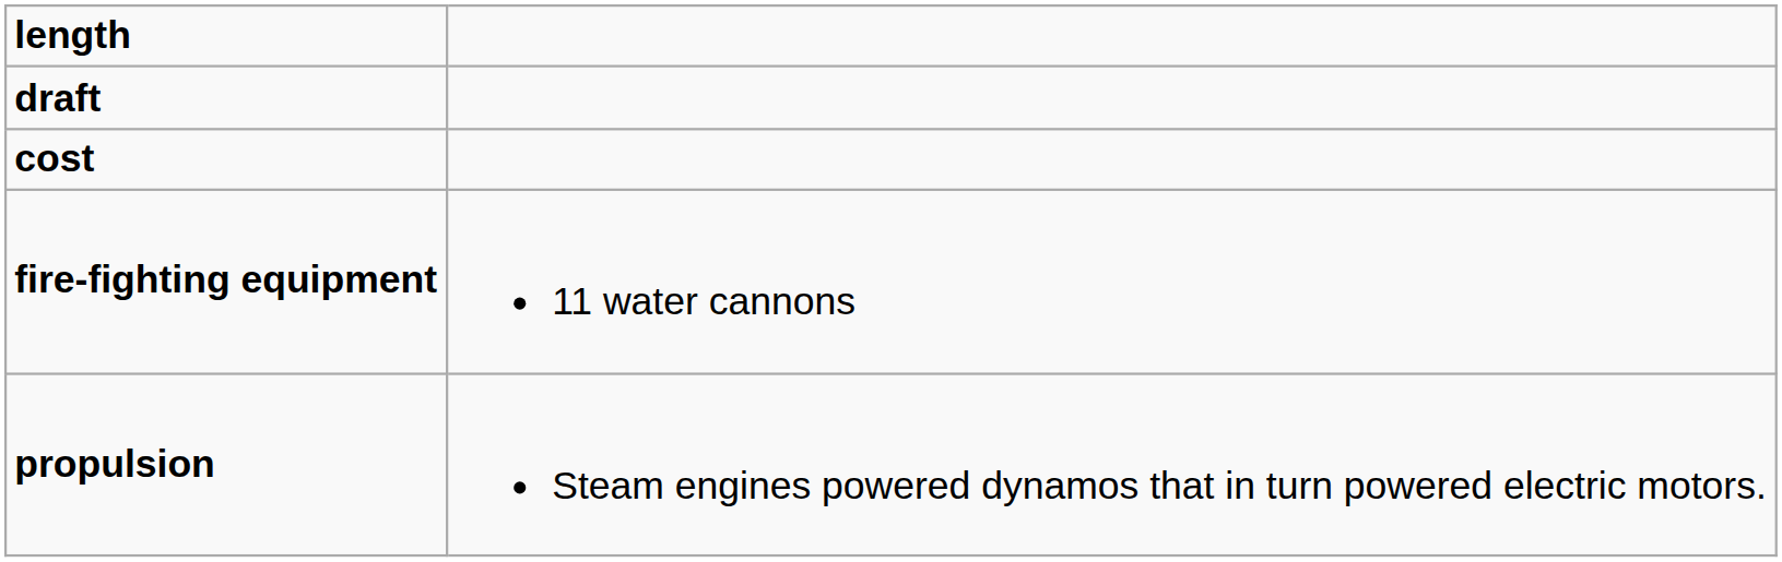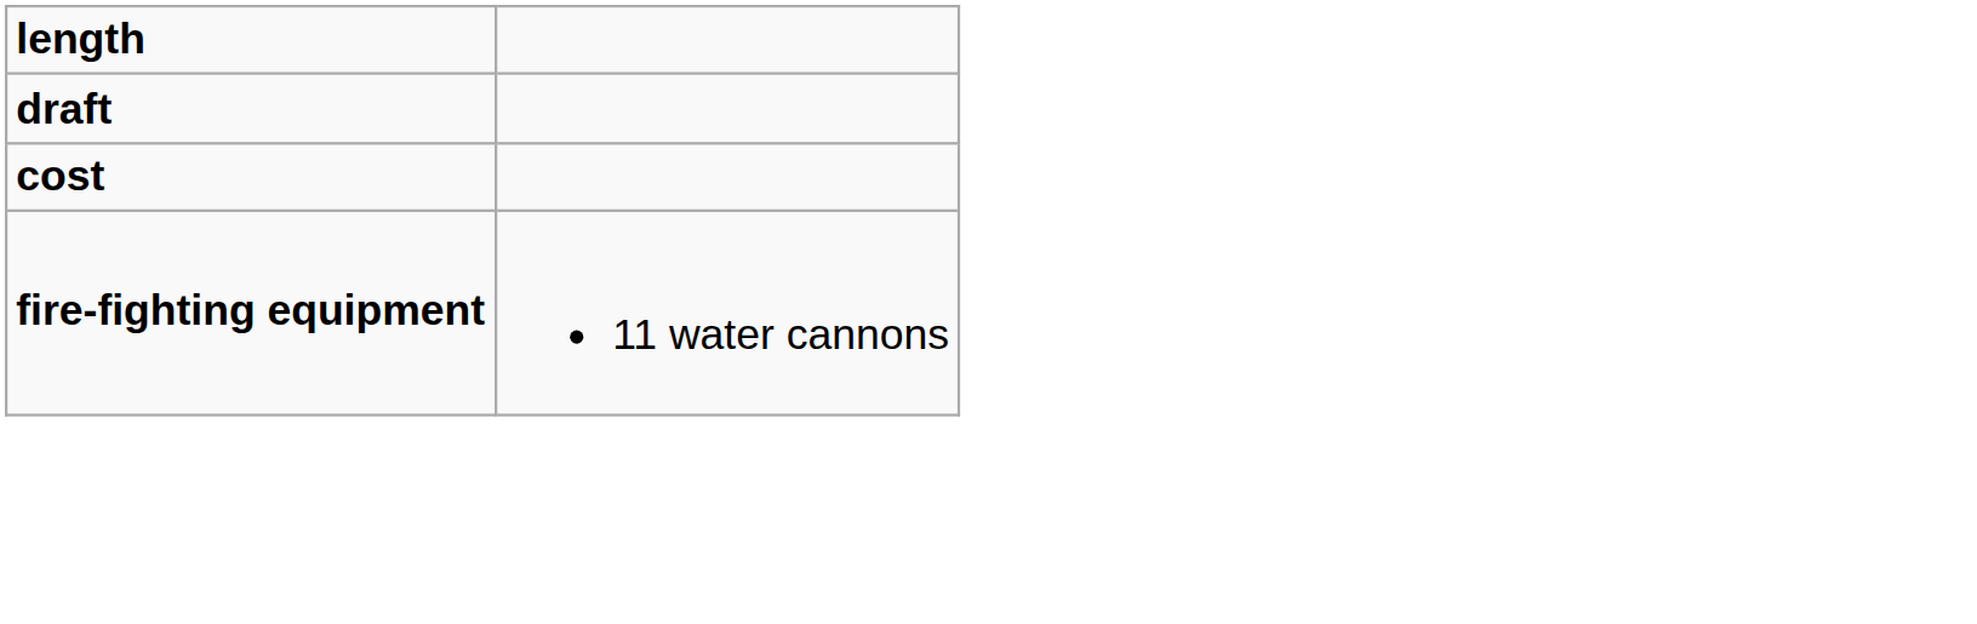 <table class="wikitable">
 <tr>
 <td><strong>length</strong></td>
 <td><br></td>
 </tr>
 <tr>
 <td><strong>draft</strong></td>
 <td><br></td>
 </tr>
 <tr>
 <td><strong>cost</strong></td>
 <td><br></td>
 </tr>
 <tr>
 <td><strong>fire-fighting equipment</strong></td>
 <td><br><ul><li>11 water cannons</li></ul></td>
 </tr>
-<tr>
-<td><strong>propulsion</strong></td>
-<td><br><ul><li>Steam engines powered dynamos that in turn powered electric motors.</li></ul></td>
-</tr>
 </table>
